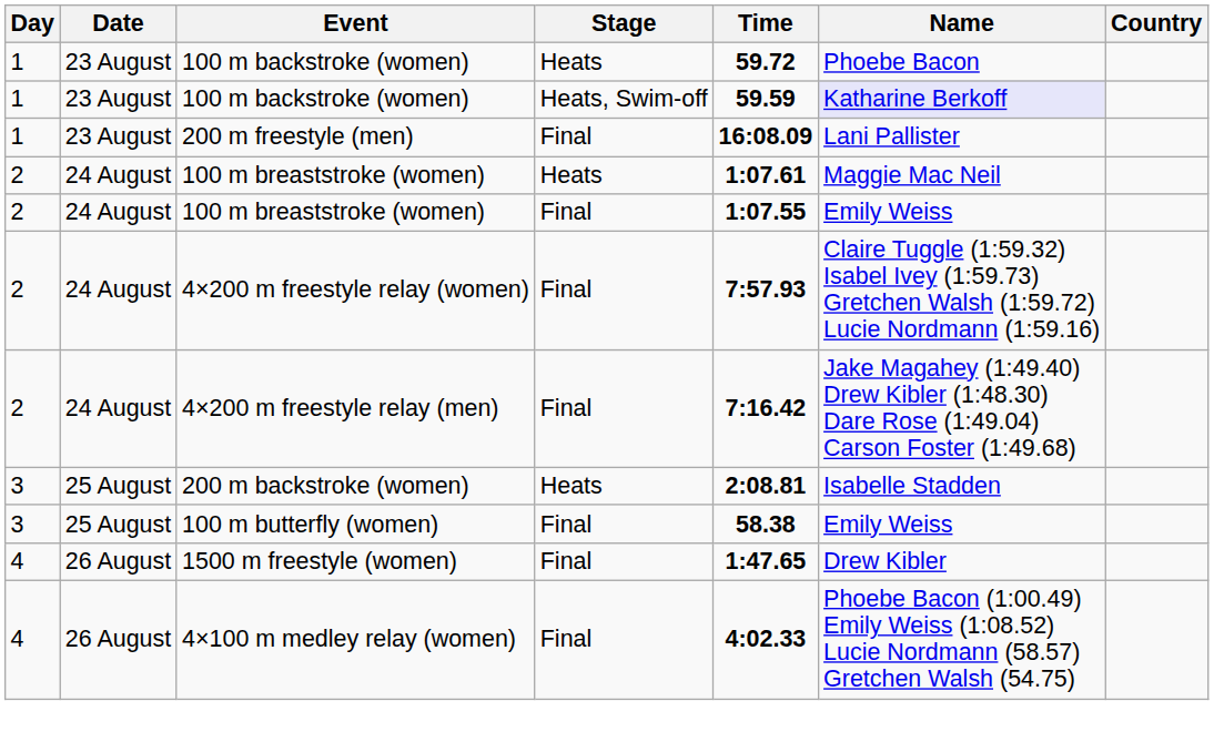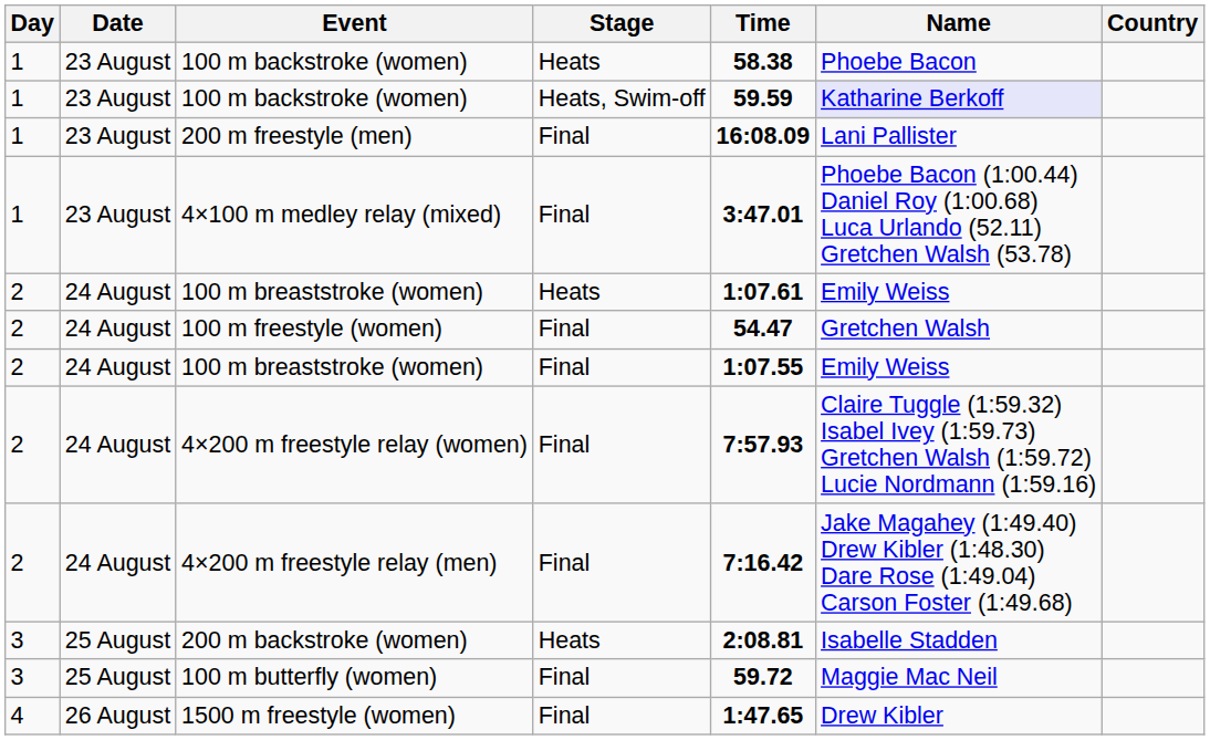 <table class="wikitable sortable">
 <tr>
 <th>Day</th>
 <th>Date</th>
 <th>Event</th>
 <th>Stage</th>
 <th>Time</th>
 <th>Name</th>
 <th>Country</th>
 </tr>
 <tr>
 <td>1</td>
 <td>23 August</td>
 <td>100 m backstroke (women)</td>
 <td>Heats</td>
-<td style="text-align:center;"><strong>59.72</strong></td>
+<td style="text-align:center;"><strong>58.38</strong></td>
 <td><a href='#'>Phoebe Bacon</a></td>
 <td></td>
 </tr>
 <tr>
 <td>1</td>
 <td>23 August</td>
 <td>100 m backstroke (women)</td>
 <td>Heats, Swim-off</td>
 <td style="text-align:center;"><strong>59.59</strong></td>
 <td style="background: lavender;"><a href='#'>Katharine Berkoff</a></td>
 <td></td>
 </tr>
 <tr>
 <td>1</td>
 <td>23 August</td>
 <td>200 m freestyle (men)</td>
 <td>Final</td>
 <td style="text-align:center;"><strong>16:08.09</strong></td>
 <td><a href='#'>Lani Pallister</a></td>
 <td></td>
 </tr>
 <tr>
+<td>1</td>
+<td>23 August</td>
+<td>4×100 m medley relay (mixed)</td>
+<td>Final</td>
+<td style="text-align:center;"><strong>3:47.01</strong></td>
+<td><a href='#'>Phoebe Bacon</a> (1:00.44)<br><a href='#'>Daniel Roy</a> (1:00.68)<br><a href='#'>Luca Urlando</a> (52.11)<br><a href='#'>Gretchen Walsh</a> (53.78)</td>
+<td></td>
+</tr>
+<tr>
 <td>2</td>
 <td>24 August</td>
 <td>100 m breaststroke (women)</td>
 <td>Heats</td>
 <td style="text-align:center;"><strong>1:07.61</strong></td>
-<td><a href='#'>Maggie Mac Neil</a></td>
+<td><a href='#'>Emily Weiss</a></td>
+<td></td>
+</tr>
+<tr>
+<td>2</td>
+<td>24 August</td>
+<td>100 m freestyle (women)</td>
+<td>Final</td>
+<td style="text-align:center;"><strong>54.47</strong></td>
+<td><a href='#'>Gretchen Walsh</a></td>
 <td></td>
 </tr>
 <tr>
 <td>2</td>
 <td>24 August</td>
 <td>100 m breaststroke (women)</td>
 <td>Final</td>
 <td style="text-align:center;"><strong>1:07.55</strong></td>
 <td><a href='#'>Emily Weiss</a></td>
 <td></td>
 </tr>
 <tr>
 <td>2</td>
 <td>24 August</td>
 <td>4×200 m freestyle relay (women)</td>
 <td>Final</td>
 <td style="text-align:center;"><strong>7:57.93</strong></td>
 <td><a href='#'>Claire Tuggle</a> (1:59.32)<br><a href='#'>Isabel Ivey</a> (1:59.73)<br><a href='#'>Gretchen Walsh</a> (1:59.72)<br><a href='#'>Lucie Nordmann</a> (1:59.16)</td>
 <td></td>
 </tr>
 <tr>
 <td>2</td>
 <td>24 August</td>
 <td>4×200 m freestyle relay (men)</td>
 <td>Final</td>
 <td style="text-align:center;"><strong>7:16.42</strong></td>
 <td><a href='#'>Jake Magahey</a> (1:49.40)<br><a href='#'>Drew Kibler</a> (1:48.30)<br><a href='#'>Dare Rose</a> (1:49.04)<br><a href='#'>Carson Foster</a> (1:49.68)</td>
 <td></td>
 </tr>
 <tr>
 <td>3</td>
 <td>25 August</td>
 <td>200 m backstroke (women)</td>
 <td>Heats</td>
 <td style="text-align:center;"><strong>2:08.81</strong></td>
 <td><a href='#'>Isabelle Stadden</a></td>
 <td></td>
 </tr>
 <tr>
 <td>3</td>
 <td>25 August</td>
 <td>100 m butterfly (women)</td>
 <td>Final</td>
-<td style="text-align:center;"><strong>58.38</strong></td>
-<td><a href='#'>Emily Weiss</a></td>
+<td style="text-align:center;"><strong>59.72</strong></td>
+<td><a href='#'>Maggie Mac Neil</a></td>
 <td></td>
 </tr>
 <tr>
 <td>4</td>
 <td>26 August</td>
 <td>1500 m freestyle (women)</td>
 <td>Final</td>
 <td style="text-align:center;"><strong>1:47.65</strong></td>
 <td><a href='#'>Drew Kibler</a></td>
 <td></td>
 </tr>
-<tr>
-<td>4</td>
-<td>26 August</td>
-<td>4×100 m medley relay (women)</td>
-<td>Final</td>
-<td style="text-align:center;"><strong>4:02.33</strong></td>
-<td><a href='#'>Phoebe Bacon</a> (1:00.49)<br><a href='#'>Emily Weiss</a> (1:08.52)<br><a href='#'>Lucie Nordmann</a> (58.57)<br><a href='#'>Gretchen Walsh</a> (54.75)</td>
-<td></td>
-</tr>
 </table>
